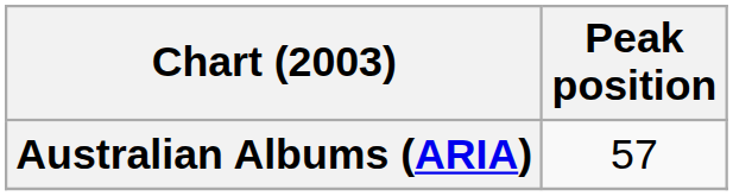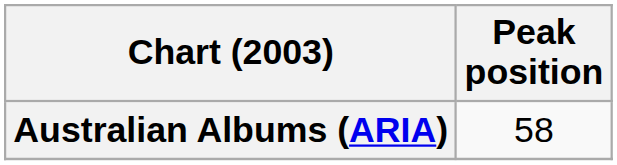 <table class="wikitable sortable plainrowheaders" style="text-align:center">
 <tr>
 <th scope="col">Chart (2003)</th>
 <th scope="col">Peak<br>position</th>
 </tr>
 <tr>
 <th scope="row">Australian Albums (<a href='#'>ARIA</a>)</th>
-<td>57</td>
+<td>58</td>
 </tr>
 <tr>
 </tr>
 <tr>
 </tr>
 <tr>
 </tr>
 <tr>
 </tr>
 </table>
